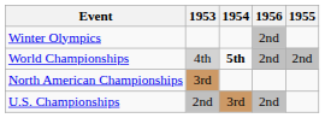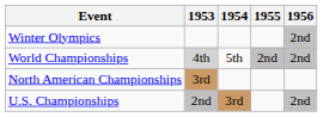 <table class="wikitable">
 <tr>
 <th>Event</th>
 <th>1953</th>
 <th>1954</th>
+<th>1955</th>
 <th>1956</th>
-<th>1955</th>
 </tr>
 <tr>
 <td><a href='#'>Winter Olympics</a></td>
 <td></td>
 <td></td>
+<td></td>
 <td align="center" bgcolor="silver">2nd</td>
-<td></td>
 </tr>
 <tr>
 <td><a href='#'>World Championships</a></td>
 <td align="center" style="background: lightgrey;">4th</td>
-<td align="center"><strong>5th</strong></td>
+<td align="center">5th</td>
 <td align="center" bgcolor="silver">2nd</td>
 <td align="center" bgcolor="silver">2nd</td>
 </tr>
 <tr>
 <td><a href='#'>North American Championships</a></td>
 <td align="center" bgcolor="cc9966">3rd</td>
 <td></td>
 <td></td>
 <td></td>
 </tr>
 <tr>
 <td><a href='#'>U.S. Championships</a></td>
 <td align="center" bgcolor="silver">2nd</td>
 <td align="center" bgcolor="cc9966">3rd</td>
+<td></td>
 <td align="center" bgcolor="silver">2nd</td>
-<td></td>
 </tr>
 </table>
